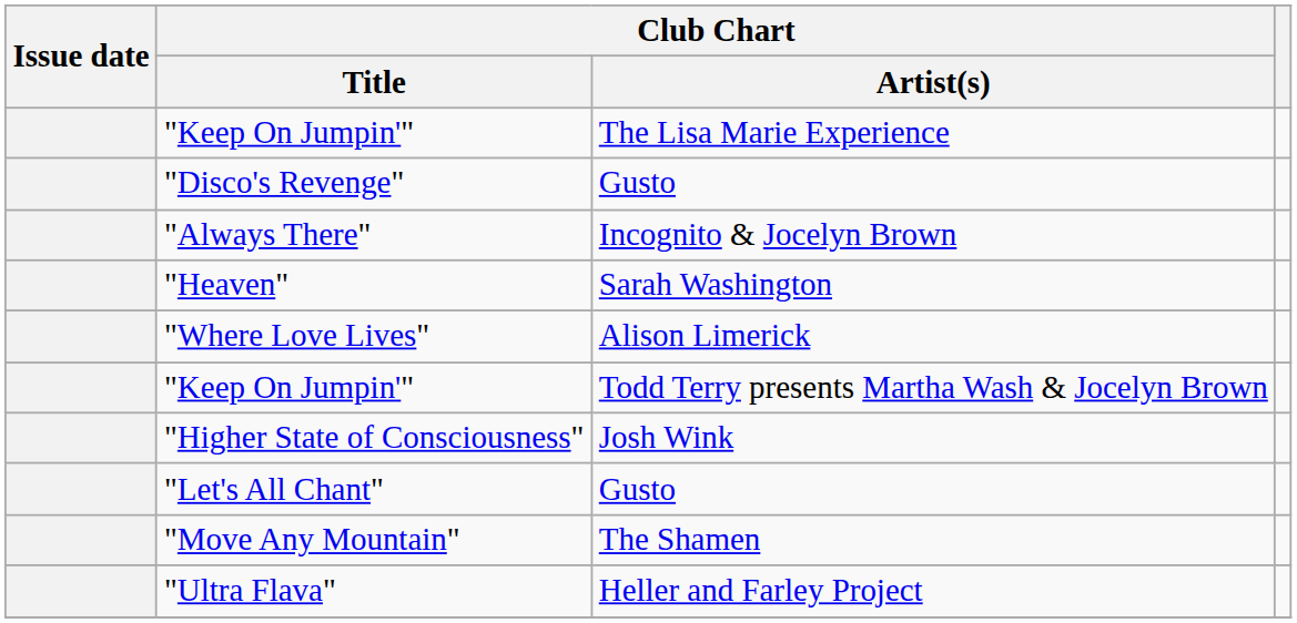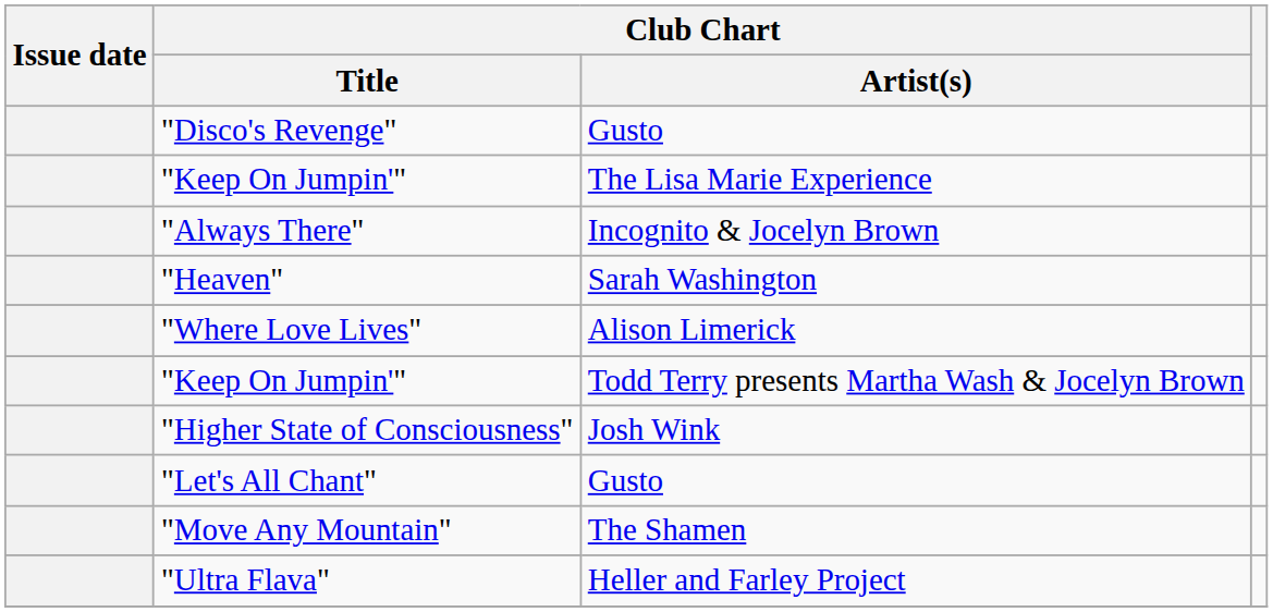 <table class="wikitable sortable plainrowheaders">
 <tr>
 <th scope=col rowspan=2>Issue date</th>
 <th scope=col colspan=2>Club Chart</th>
 <th scope=col rowspan=2 class=unsortable></th>
 </tr>
 <tr>
 <th scope=col>Title</th>
 <th scope=col>Artist(s)</th>
 </tr>
 <tr>
 <th scope=row></th>
-<td rowspan="1">"<a href='#'>Keep On Jumpin'</a>"</td>
-<td rowspan="1"><a href='#'>The Lisa Marie Experience</a></td>
+<td rowspan="1">"<a href='#'>Disco's Revenge</a>"</td>
+<td rowspan="1"><a href='#'>Gusto</a></td>
 <td></td>
 </tr>
 <tr>
 <th scope=row></th>
-<td rowspan="1">"<a href='#'>Disco's Revenge</a>"</td>
-<td rowspan="1"><a href='#'>Gusto</a></td>
+<td rowspan="1">"<a href='#'>Keep On Jumpin'</a>"</td>
+<td rowspan="1"><a href='#'>The Lisa Marie Experience</a></td>
 <td></td>
 </tr>
 <tr>
 <th scope=row></th>
 <td rowspan="1">"<a href='#'>Always There</a>"</td>
 <td rowspan="1"><a href='#'>Incognito</a> & <a href='#'>Jocelyn Brown</a></td>
 <td></td>
 </tr>
 <tr>
 <th scope=row></th>
 <td rowspan="1">"<a href='#'>Heaven</a>"</td>
 <td rowspan="1"><a href='#'>Sarah Washington</a></td>
 <td></td>
 </tr>
 <tr>
 <th scope=row></th>
 <td rowspan="1">"<a href='#'>Where Love Lives</a>"</td>
 <td rowspan="1"><a href='#'>Alison Limerick</a></td>
 <td></td>
 </tr>
 <tr>
 <th scope=row></th>
 <td rowspan="1">"<a href='#'>Keep On Jumpin'</a>"</td>
 <td rowspan="1"><a href='#'>Todd Terry</a> presents <a href='#'>Martha Wash</a> & <a href='#'>Jocelyn Brown</a></td>
 <td></td>
 </tr>
 <tr>
 <th scope=row></th>
 <td rowspan="1">"<a href='#'>Higher State of Consciousness</a>"</td>
 <td rowspan="1"><a href='#'>Josh Wink</a></td>
 <td></td>
 </tr>
 <tr>
 <th scope=row></th>
 <td rowspan="1">"<a href='#'>Let's All Chant</a>"</td>
 <td rowspan="1"><a href='#'>Gusto</a></td>
 <td></td>
 </tr>
 <tr>
 <th scope=row></th>
 <td rowspan="1">"<a href='#'>Move Any Mountain</a>"</td>
 <td rowspan="1"><a href='#'>The Shamen</a></td>
 <td></td>
 </tr>
 <tr>
 <th scope=row></th>
 <td rowspan="1">"<a href='#'>Ultra Flava</a>"</td>
 <td rowspan="1"><a href='#'>Heller and Farley Project</a></td>
 <td></td>
 </tr>
 <tr>
 </tr>
 </table>
